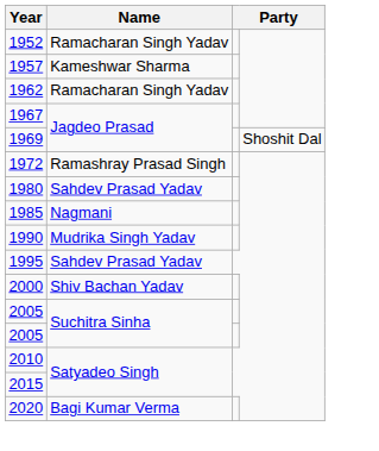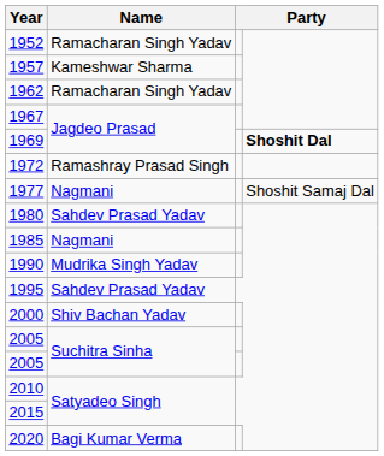 <table class="wikitable sortable">
 <tr>
 <th>Year</th>
 <th>Name</th>
 <th colspan="2">Party</th>
 </tr>
 <tr>
 <td><a href='#'>1952</a></td>
 <td>Ramacharan Singh Yadav</td>
 <td></td>
 </tr>
 <tr>
 <td><a href='#'>1957</a></td>
 <td>Kameshwar Sharma</td>
 <td></td>
 </tr>
 <tr>
 <td><a href='#'>1962</a></td>
 <td>Ramacharan Singh Yadav</td>
 <td></td>
 </tr>
 <tr>
 <td><a href='#'>1967</a></td>
 <td rowspan="2"><a href='#'>Jagdeo Prasad</a></td>
 <td></td>
 </tr>
 <tr>
 <td><a href='#'>1969</a></td>
 <td></td>
-<td>Shoshit Dal</td>
+<td><strong>Shoshit Dal</strong></td>
 </tr>
 <tr>
 <td><a href='#'>1972</a></td>
 <td>Ramashray Prasad Singh</td>
 <td></td>
+</tr>
+<tr>
+<td><a href='#'>1977</a></td>
+<td><a href='#'>Nagmani</a></td>
+<td></td>
+<td>Shoshit Samaj Dal</td>
 </tr>
 <tr>
 <td><a href='#'>1980</a></td>
 <td><a href='#'>Sahdev Prasad Yadav</a></td>
 <td></td>
 </tr>
 <tr>
 <td><a href='#'>1985</a></td>
 <td><a href='#'>Nagmani</a></td>
 <td></td>
 </tr>
 <tr>
 <td><a href='#'>1990</a></td>
 <td><a href='#'>Mudrika Singh Yadav</a></td>
 <td></td>
 </tr>
 <tr>
 <td><a href='#'>1995</a></td>
 <td><a href='#'>Sahdev Prasad Yadav</a></td>
 </tr>
 <tr>
 <td><a href='#'>2000</a></td>
 <td><a href='#'>Shiv Bachan Yadav</a></td>
 <td></td>
 </tr>
 <tr>
 <td><a href='#'>2005</a></td>
 <td rowspan="2"><a href='#'>Suchitra Sinha</a></td>
 <td></td>
 </tr>
 <tr>
 <td><a href='#'>2005</a></td>
 <td></td>
 </tr>
 <tr>
 <td><a href='#'>2010</a></td>
 <td rowspan="2"><a href='#'>Satyadeo Singh</a></td>
 </tr>
 <tr>
 <td><a href='#'>2015</a></td>
 </tr>
 <tr>
 <td><a href='#'>2020</a></td>
 <td><a href='#'>Bagi Kumar Verma</a></td>
 <td></td>
 </tr>
 </table>
